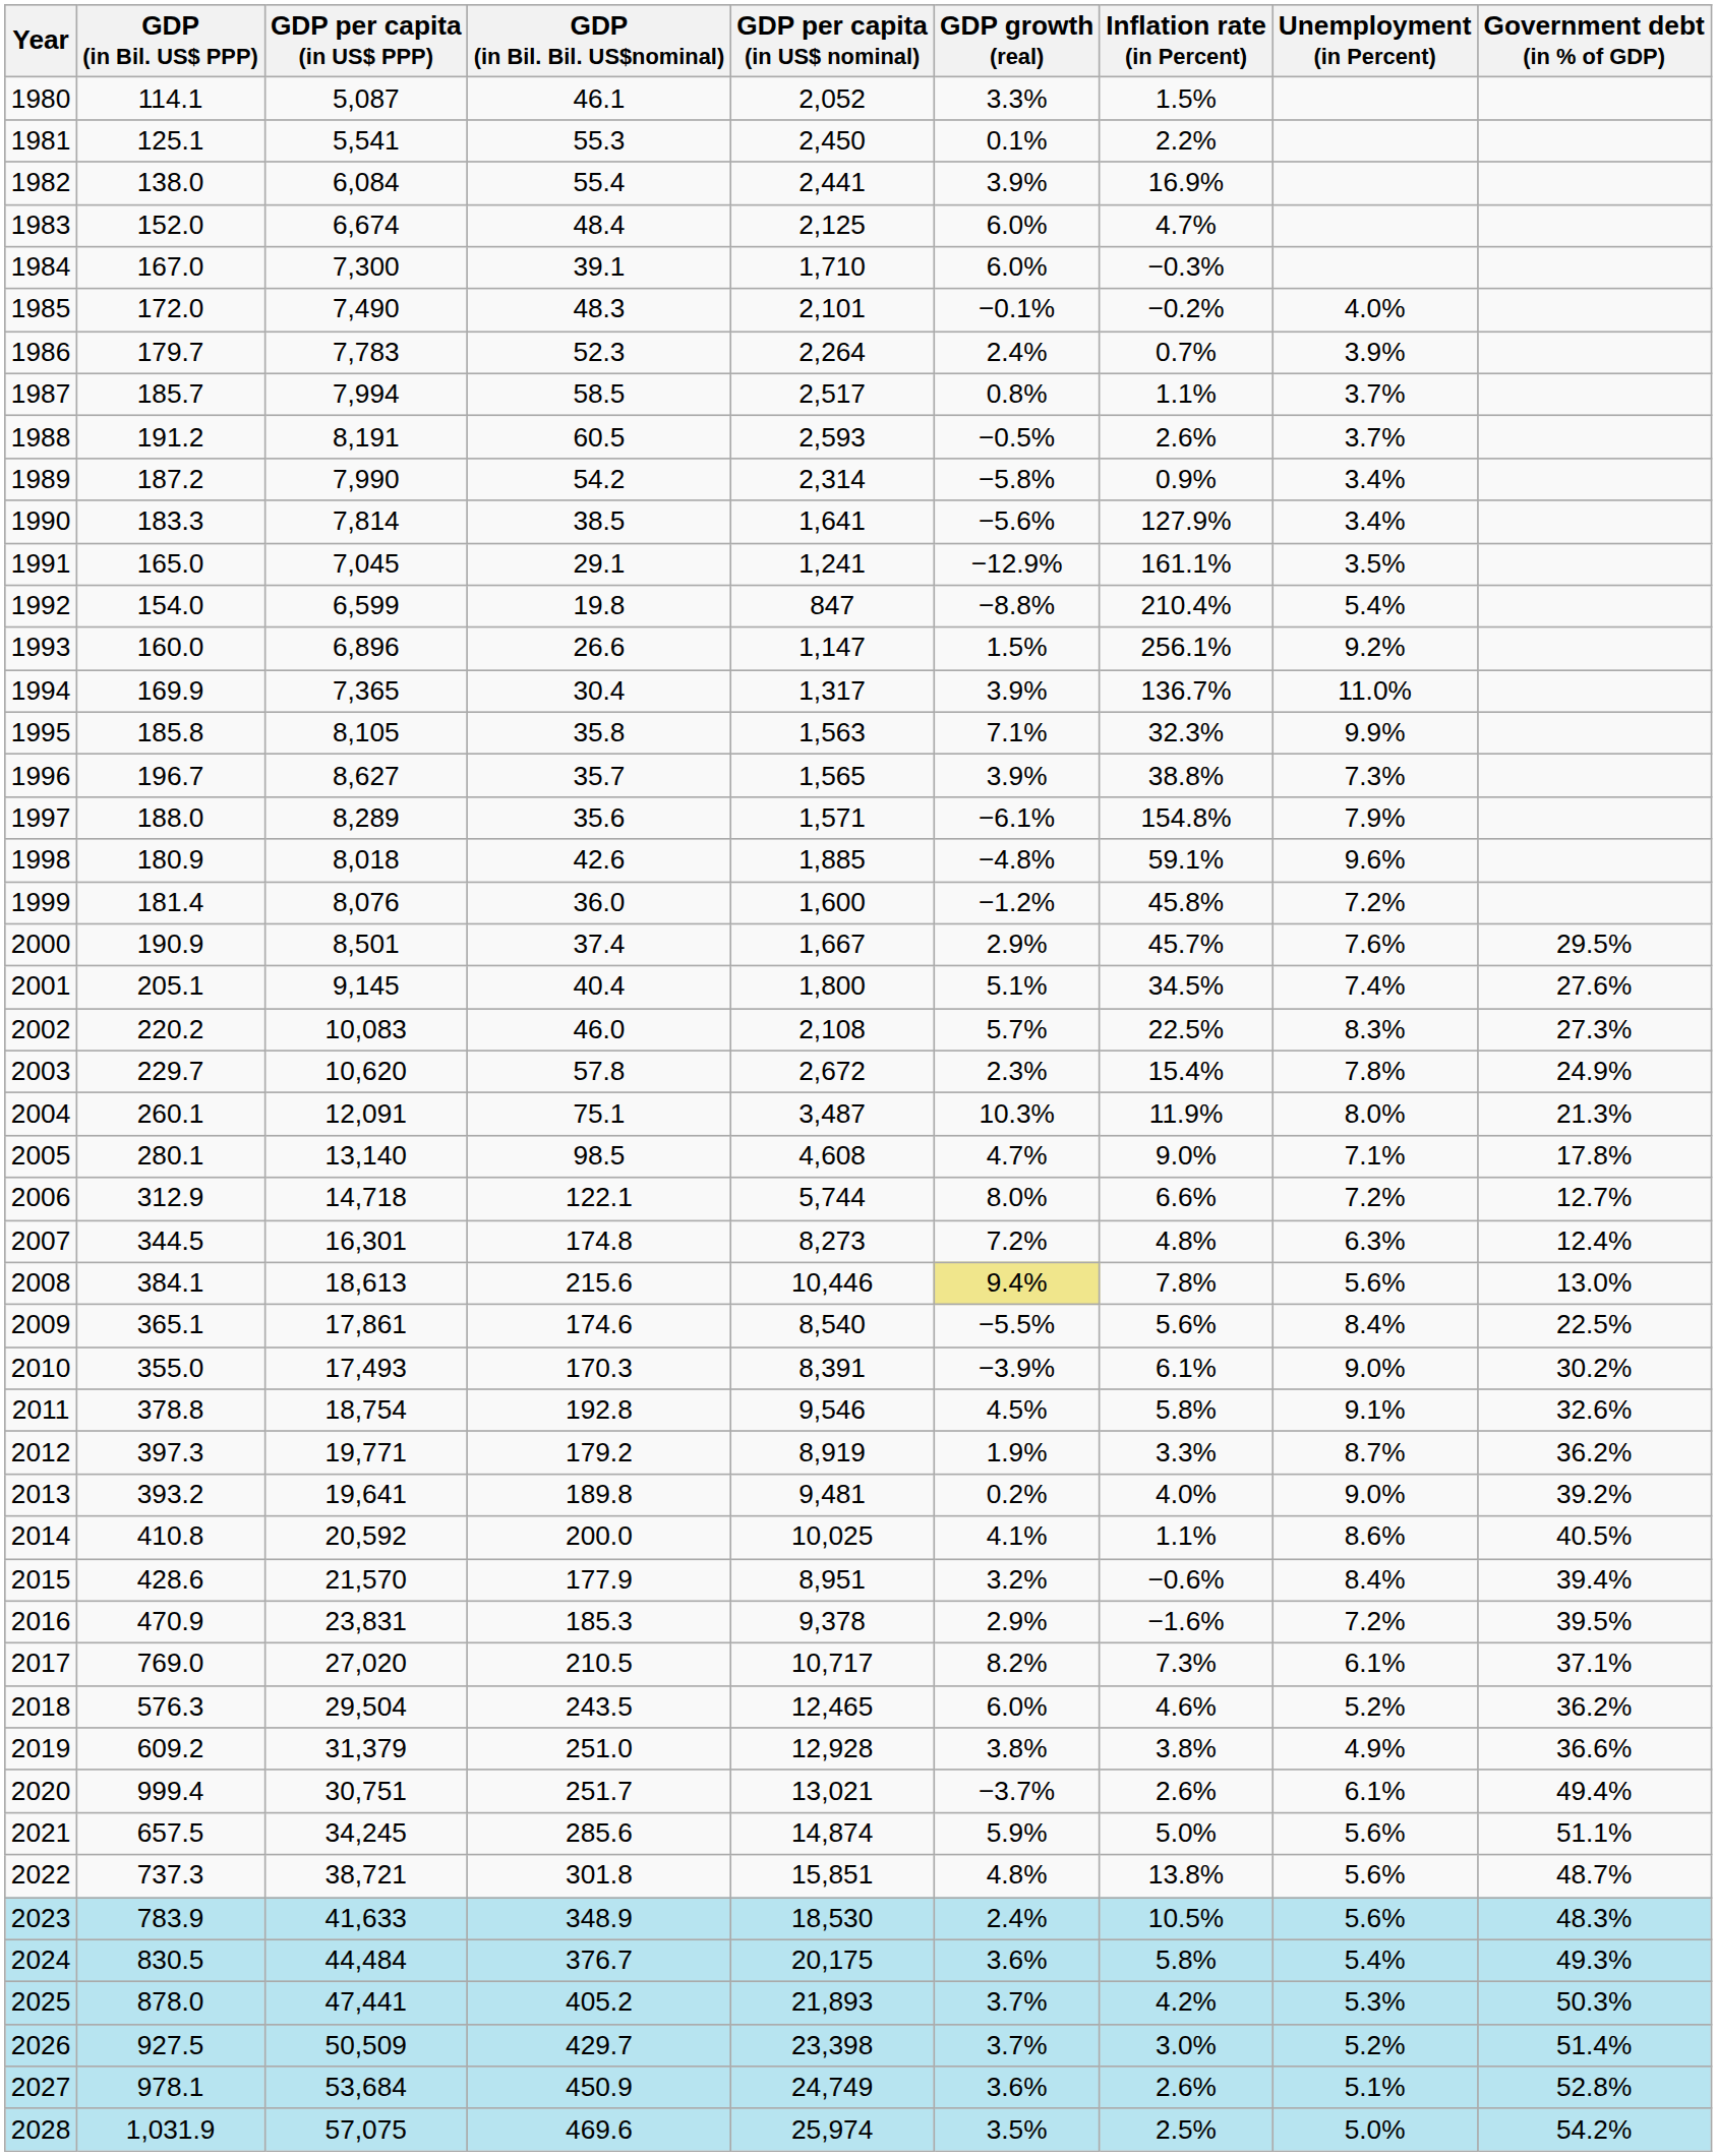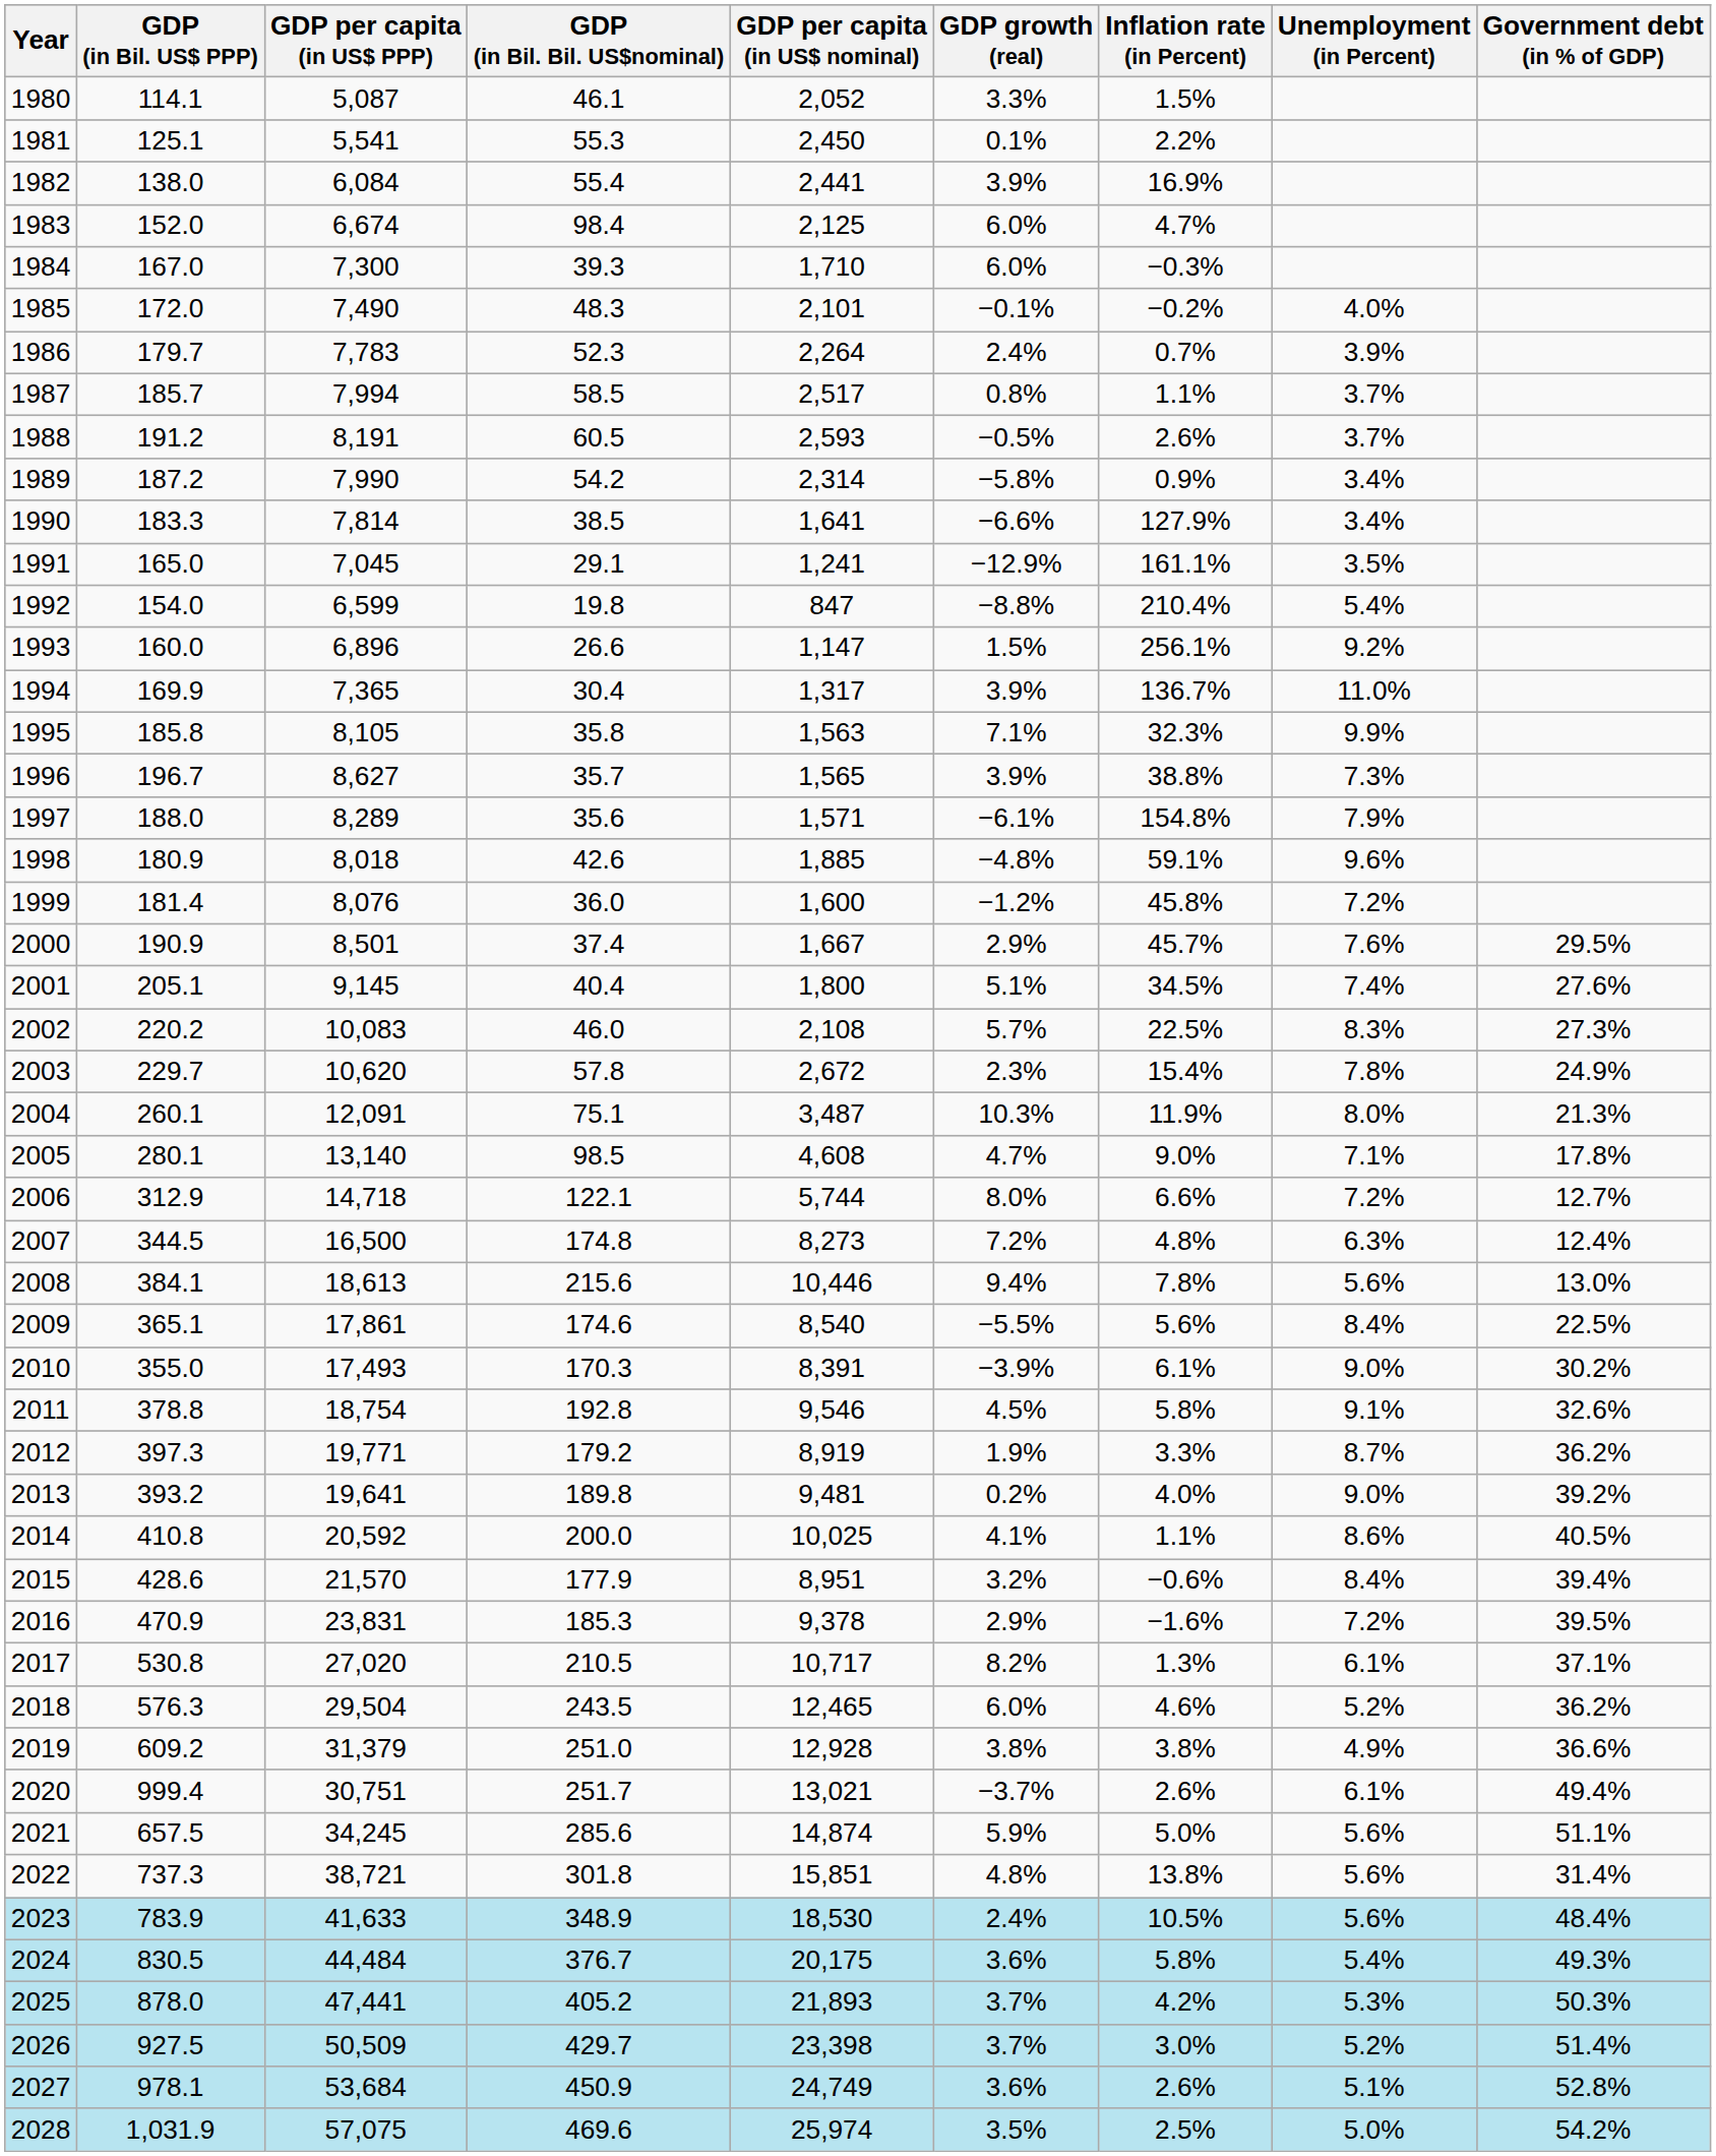 <table class="wikitable" style="text-align:center;">
 <tr>
 <th>Year</th>
 <th>GDP<br><small>(in Bil. US$ PPP)</small></th>
 <th>GDP per capita<br><small>(in US$ PPP)</small></th>
 <th>GDP<br><small>(in Bil. Bil. US$nominal)</small></th>
 <th>GDP per capita<br><small>(in US$ nominal)</small></th>
 <th>GDP growth<br><small>(real)</small></th>
 <th>Inflation rate<br><small>(in Percent)</small></th>
 <th>Unemployment <br><small>(in Percent)</small></th>
 <th>Government debt<br><small>(in % of GDP)</small></th>
 </tr>
 <tr>
 <td>1980</td>
 <td>114.1</td>
 <td>5,087</td>
 <td>46.1</td>
 <td>2,052</td>
 <td>3.3%</td>
 <td>1.5%</td>
 <td></td>
 <td></td>
 </tr>
 <tr>
 <td>1981</td>
 <td>125.1</td>
 <td>5,541</td>
 <td>55.3</td>
 <td>2,450</td>
 <td>0.1%</td>
 <td>2.2%</td>
 <td></td>
 <td></td>
 </tr>
 <tr>
 <td>1982</td>
 <td>138.0</td>
 <td>6,084</td>
 <td>55.4</td>
 <td>2,441</td>
 <td>3.9%</td>
 <td>16.9%</td>
 <td></td>
 <td></td>
 </tr>
 <tr>
 <td>1983</td>
 <td>152.0</td>
 <td>6,674</td>
-<td>48.4</td>
+<td>98.4</td>
 <td>2,125</td>
 <td>6.0%</td>
 <td>4.7%</td>
 <td></td>
 <td></td>
 </tr>
 <tr>
 <td>1984</td>
 <td>167.0</td>
 <td>7,300</td>
-<td>39.1</td>
+<td>39.3</td>
 <td>1,710</td>
 <td>6.0%</td>
 <td>−0.3%</td>
 <td></td>
 <td></td>
 </tr>
 <tr>
 <td>1985</td>
 <td>172.0</td>
 <td>7,490</td>
 <td>48.3</td>
 <td>2,101</td>
 <td>−0.1%</td>
 <td>−0.2%</td>
 <td>4.0%</td>
 <td></td>
 </tr>
 <tr>
 <td>1986</td>
 <td>179.7</td>
 <td>7,783</td>
 <td>52.3</td>
 <td>2,264</td>
 <td>2.4%</td>
 <td>0.7%</td>
 <td>3.9%</td>
 <td></td>
 </tr>
 <tr>
 <td>1987</td>
 <td>185.7</td>
 <td>7,994</td>
 <td>58.5</td>
 <td>2,517</td>
 <td>0.8%</td>
 <td>1.1%</td>
 <td>3.7%</td>
 <td></td>
 </tr>
 <tr>
 <td>1988</td>
 <td>191.2</td>
 <td>8,191</td>
 <td>60.5</td>
 <td>2,593</td>
 <td>−0.5%</td>
 <td>2.6%</td>
 <td>3.7%</td>
 <td></td>
 </tr>
 <tr>
 <td>1989</td>
 <td>187.2</td>
 <td>7,990</td>
 <td>54.2</td>
 <td>2,314</td>
 <td>−5.8%</td>
 <td>0.9%</td>
 <td>3.4%</td>
 <td></td>
 </tr>
 <tr>
 <td>1990</td>
 <td>183.3</td>
 <td>7,814</td>
 <td>38.5</td>
 <td>1,641</td>
-<td>−5.6%</td>
+<td>−6.6%</td>
 <td>127.9%</td>
 <td>3.4%</td>
 <td></td>
 </tr>
 <tr>
 <td>1991</td>
 <td>165.0</td>
 <td>7,045</td>
 <td>29.1</td>
 <td>1,241</td>
 <td>−12.9%</td>
 <td>161.1%</td>
 <td>3.5%</td>
 <td></td>
 </tr>
 <tr>
 <td>1992</td>
 <td>154.0</td>
 <td>6,599</td>
 <td>19.8</td>
 <td>847</td>
 <td>−8.8%</td>
 <td>210.4%</td>
 <td>5.4%</td>
 <td></td>
 </tr>
 <tr>
 <td>1993</td>
 <td>160.0</td>
 <td>6,896</td>
 <td>26.6</td>
 <td>1,147</td>
 <td>1.5%</td>
 <td>256.1%</td>
 <td>9.2%</td>
 <td></td>
 </tr>
 <tr>
 <td>1994</td>
 <td>169.9</td>
 <td>7,365</td>
 <td>30.4</td>
 <td>1,317</td>
 <td>3.9%</td>
 <td>136.7%</td>
 <td>11.0%</td>
 <td></td>
 </tr>
 <tr>
 <td>1995</td>
 <td>185.8</td>
 <td>8,105</td>
 <td>35.8</td>
 <td>1,563</td>
 <td>7.1%</td>
 <td>32.3%</td>
 <td>9.9%</td>
 <td></td>
 </tr>
 <tr>
 <td>1996</td>
 <td>196.7</td>
 <td>8,627</td>
 <td>35.7</td>
 <td>1,565</td>
 <td>3.9%</td>
 <td>38.8%</td>
 <td>7.3%</td>
 <td></td>
 </tr>
 <tr>
 <td>1997</td>
 <td>188.0</td>
 <td>8,289</td>
 <td>35.6</td>
 <td>1,571</td>
 <td>−6.1%</td>
 <td>154.8%</td>
 <td>7.9%</td>
 <td></td>
 </tr>
 <tr>
 <td>1998</td>
 <td>180.9</td>
 <td>8,018</td>
 <td>42.6</td>
 <td>1,885</td>
 <td>−4.8%</td>
 <td>59.1%</td>
 <td>9.6%</td>
 <td></td>
 </tr>
 <tr>
 <td>1999</td>
 <td>181.4</td>
 <td>8,076</td>
 <td>36.0</td>
 <td>1,600</td>
 <td>−1.2%</td>
 <td>45.8%</td>
 <td>7.2%</td>
 <td></td>
 </tr>
 <tr>
 <td>2000</td>
 <td>190.9</td>
 <td>8,501</td>
 <td>37.4</td>
 <td>1,667</td>
 <td>2.9%</td>
 <td>45.7%</td>
 <td>7.6%</td>
 <td>29.5%</td>
 </tr>
 <tr>
 <td>2001</td>
 <td>205.1</td>
 <td>9,145</td>
 <td>40.4</td>
 <td>1,800</td>
 <td>5.1%</td>
 <td>34.5%</td>
 <td>7.4%</td>
 <td>27.6%</td>
 </tr>
 <tr>
 <td>2002</td>
 <td>220.2</td>
 <td>10,083</td>
 <td>46.0</td>
 <td>2,108</td>
 <td>5.7%</td>
 <td>22.5%</td>
 <td>8.3%</td>
 <td>27.3%</td>
 </tr>
 <tr>
 <td>2003</td>
 <td>229.7</td>
 <td>10,620</td>
 <td>57.8</td>
 <td>2,672</td>
 <td>2.3%</td>
 <td>15.4%</td>
 <td>7.8%</td>
 <td>24.9%</td>
 </tr>
 <tr>
 <td>2004</td>
 <td>260.1</td>
 <td>12,091</td>
 <td>75.1</td>
 <td>3,487</td>
 <td>10.3%</td>
 <td>11.9%</td>
 <td>8.0%</td>
 <td>21.3%</td>
 </tr>
 <tr>
 <td>2005</td>
 <td>280.1</td>
 <td>13,140</td>
 <td>98.5</td>
 <td>4,608</td>
 <td>4.7%</td>
 <td>9.0%</td>
 <td>7.1%</td>
 <td>17.8%</td>
 </tr>
 <tr>
 <td>2006</td>
 <td>312.9</td>
 <td>14,718</td>
 <td>122.1</td>
 <td>5,744</td>
 <td>8.0%</td>
 <td>6.6%</td>
 <td>7.2%</td>
 <td>12.7%</td>
 </tr>
 <tr>
 <td>2007</td>
 <td>344.5</td>
-<td>16,301</td>
+<td>16,500</td>
 <td>174.8</td>
 <td>8,273</td>
 <td>7.2%</td>
 <td>4.8%</td>
 <td>6.3%</td>
 <td>12.4%</td>
 </tr>
 <tr>
 <td>2008</td>
 <td>384.1</td>
 <td>18,613</td>
 <td>215.6</td>
 <td>10,446</td>
-<td style="background: khaki;">9.4%</td>
+<td>9.4%</td>
 <td>7.8%</td>
 <td>5.6%</td>
 <td>13.0%</td>
 </tr>
 <tr>
 <td>2009</td>
 <td>365.1</td>
 <td>17,861</td>
 <td>174.6</td>
 <td>8,540</td>
 <td>−5.5%</td>
 <td>5.6%</td>
 <td>8.4%</td>
 <td>22.5%</td>
 </tr>
 <tr>
 <td>2010</td>
 <td>355.0</td>
 <td>17,493</td>
 <td>170.3</td>
 <td>8,391</td>
 <td>−3.9%</td>
 <td>6.1%</td>
 <td>9.0%</td>
 <td>30.2%</td>
 </tr>
 <tr>
 <td>2011</td>
 <td>378.8</td>
 <td>18,754</td>
 <td>192.8</td>
 <td>9,546</td>
 <td>4.5%</td>
 <td>5.8%</td>
 <td>9.1%</td>
 <td>32.6%</td>
 </tr>
 <tr>
 <td>2012</td>
 <td>397.3</td>
 <td>19,771</td>
 <td>179.2</td>
 <td>8,919</td>
 <td>1.9%</td>
 <td>3.3%</td>
 <td>8.7%</td>
 <td>36.2%</td>
 </tr>
 <tr>
 <td>2013</td>
 <td>393.2</td>
 <td>19,641</td>
 <td>189.8</td>
 <td>9,481</td>
 <td>0.2%</td>
 <td>4.0%</td>
 <td>9.0%</td>
 <td>39.2%</td>
 </tr>
 <tr>
 <td>2014</td>
 <td>410.8</td>
 <td>20,592</td>
 <td>200.0</td>
 <td>10,025</td>
 <td>4.1%</td>
 <td>1.1%</td>
 <td>8.6%</td>
 <td>40.5%</td>
 </tr>
 <tr>
 <td>2015</td>
 <td>428.6</td>
 <td>21,570</td>
 <td>177.9</td>
 <td>8,951</td>
 <td>3.2%</td>
 <td>−0.6%</td>
 <td>8.4%</td>
 <td>39.4%</td>
 </tr>
 <tr>
 <td>2016</td>
 <td>470.9</td>
 <td>23,831</td>
 <td>185.3</td>
 <td>9,378</td>
 <td>2.9%</td>
 <td>−1.6%</td>
 <td>7.2%</td>
 <td>39.5%</td>
 </tr>
 <tr>
 <td>2017</td>
-<td>769.0</td>
+<td>530.8</td>
 <td>27,020</td>
 <td>210.5</td>
 <td>10,717</td>
 <td>8.2%</td>
-<td>7.3%</td>
+<td>1.3%</td>
 <td>6.1%</td>
 <td>37.1%</td>
 </tr>
 <tr>
 <td>2018</td>
 <td>576.3</td>
 <td>29,504</td>
 <td>243.5</td>
 <td>12,465</td>
 <td>6.0%</td>
 <td>4.6%</td>
 <td>5.2%</td>
 <td>36.2%</td>
 </tr>
 <tr>
 <td>2019</td>
 <td>609.2</td>
 <td>31,379</td>
 <td>251.0</td>
 <td>12,928</td>
 <td>3.8%</td>
 <td>3.8%</td>
 <td>4.9%</td>
 <td>36.6%</td>
 </tr>
 <tr>
 <td>2020</td>
 <td>999.4</td>
 <td>30,751</td>
 <td>251.7</td>
 <td>13,021</td>
 <td>−3.7%</td>
 <td>2.6%</td>
 <td>6.1%</td>
 <td>49.4%</td>
 </tr>
 <tr>
 <td>2021</td>
 <td>657.5</td>
 <td>34,245</td>
 <td>285.6</td>
 <td>14,874</td>
 <td>5.9%</td>
 <td>5.0%</td>
 <td>5.6%</td>
 <td>51.1%</td>
 </tr>
 <tr>
 <td>2022</td>
 <td>737.3</td>
 <td>38,721</td>
 <td>301.8</td>
 <td>15,851</td>
 <td>4.8%</td>
 <td>13.8%</td>
 <td>5.6%</td>
-<td>48.7%</td>
+<td>31.4%</td>
 </tr>
 <tr style="background:#b7e4f0">
 <td>2023</td>
 <td>783.9</td>
 <td>41,633</td>
 <td>348.9</td>
 <td>18,530</td>
 <td>2.4%</td>
 <td>10.5%</td>
 <td>5.6%</td>
-<td>48.3%</td>
+<td>48.4%</td>
 </tr>
 <tr style="background:#b7e4f0">
 <td>2024</td>
 <td>830.5</td>
 <td>44,484</td>
 <td>376.7</td>
 <td>20,175</td>
 <td>3.6%</td>
 <td>5.8%</td>
 <td>5.4%</td>
 <td>49.3%</td>
 </tr>
 <tr style="background:#b7e4f0">
 <td>2025</td>
 <td>878.0</td>
 <td>47,441</td>
 <td>405.2</td>
 <td>21,893</td>
 <td>3.7%</td>
 <td>4.2%</td>
 <td>5.3%</td>
 <td>50.3%</td>
 </tr>
 <tr style="background:#b7e4f0">
 <td>2026</td>
 <td>927.5</td>
 <td>50,509</td>
 <td>429.7</td>
 <td>23,398</td>
 <td>3.7%</td>
 <td>3.0%</td>
 <td>5.2%</td>
 <td>51.4%</td>
 </tr>
 <tr style="background:#b7e4f0">
 <td>2027</td>
 <td>978.1</td>
 <td>53,684</td>
 <td>450.9</td>
 <td>24,749</td>
 <td>3.6%</td>
 <td>2.6%</td>
 <td>5.1%</td>
 <td>52.8%</td>
 </tr>
 <tr style="background:#b7e4f0">
 <td>2028</td>
 <td>1,031.9</td>
 <td>57,075</td>
 <td>469.6</td>
 <td>25,974</td>
 <td>3.5%</td>
 <td>2.5%</td>
 <td>5.0%</td>
 <td>54.2%</td>
 </tr>
 </table>
